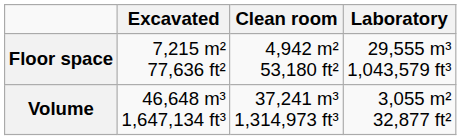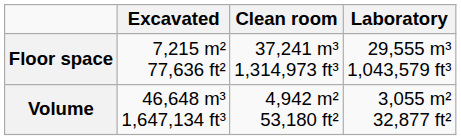 <table class=wikitable style="text-align:right">
 <tr>
 <td></td>
 <th>Excavated</th>
 <th>Clean room</th>
 <th>Laboratory</th>
 </tr>
 <tr>
 <th>Floor space</th>
 <td>7,215 m²<br>77,636 ft²</td>
-<td>4,942 m²<br>53,180 ft²</td>
+<td>37,241 m³<br>1,314,973 ft³</td>
 <td>29,555 m³<br>1,043,579 ft³</td>
 </tr>
 <tr>
 <th>Volume</th>
 <td>46,648 m³<br>1,647,134 ft³</td>
-<td>37,241 m³<br>1,314,973 ft³</td>
+<td>4,942 m²<br>53,180 ft²</td>
 <td>3,055 m²<br>32,877 ft²</td>
 </tr>
 </table>
